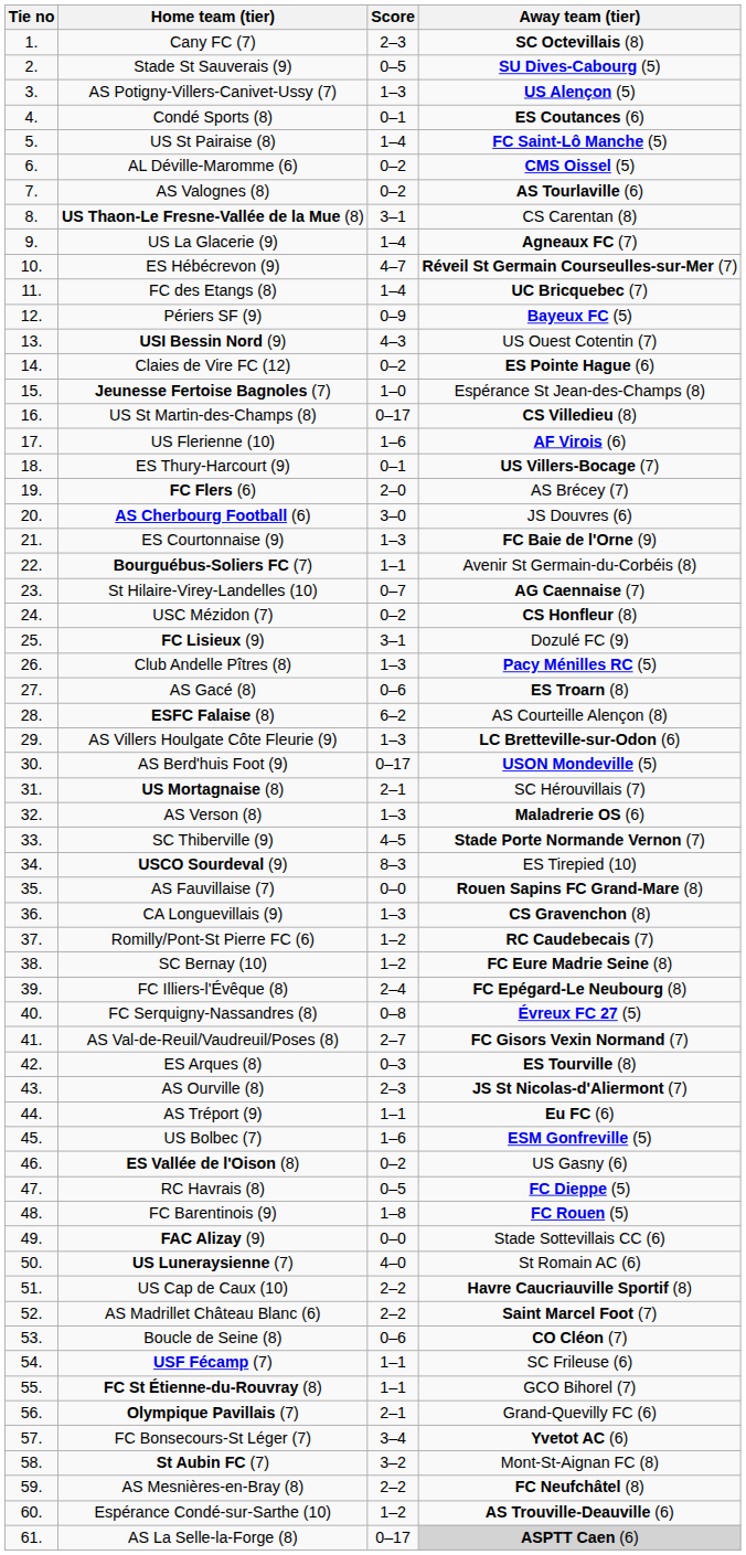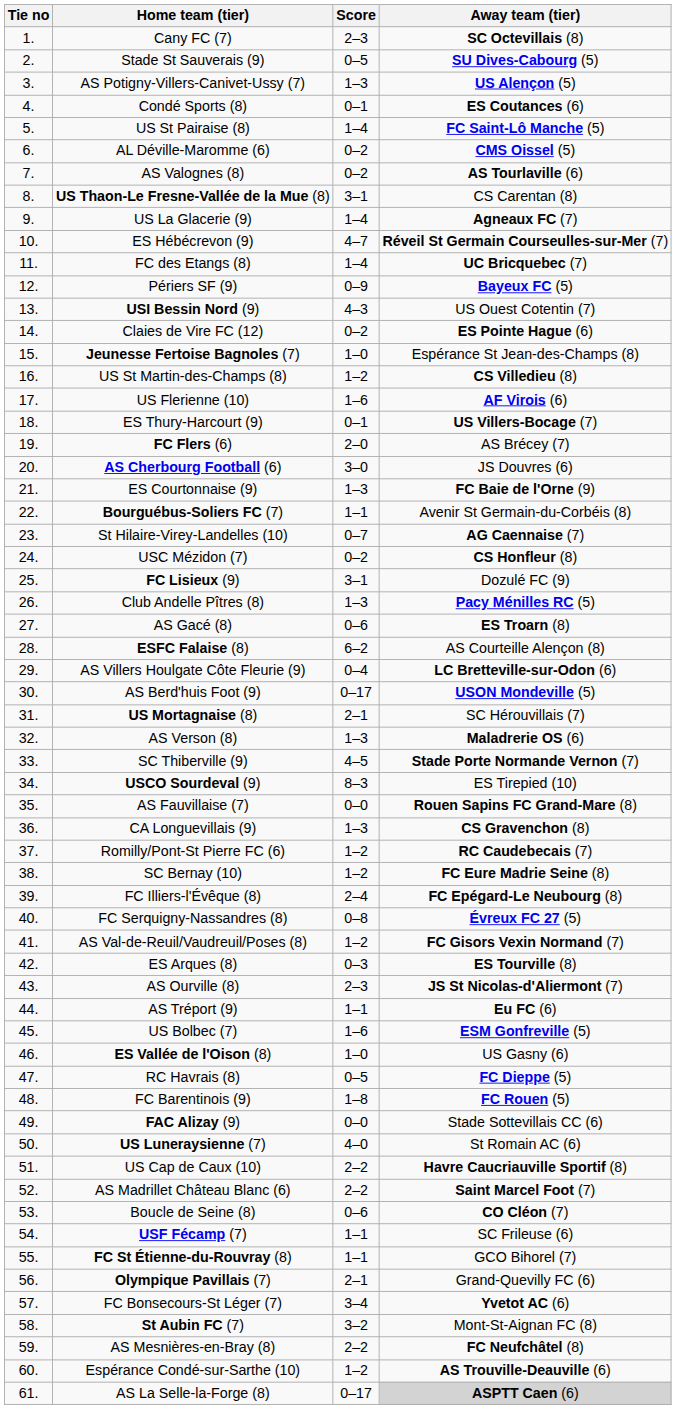 <table class="wikitable" style="text-align: center">
 <tr>
 <th>Tie no</th>
 <th>Home team (tier)</th>
 <th>Score</th>
 <th>Away team (tier)</th>
 </tr>
 <tr>
 <td>1.</td>
 <td>Cany FC (7)</td>
 <td>2–3</td>
 <td><strong>SC Octevillais</strong> (8)</td>
 </tr>
 <tr>
 <td>2.</td>
 <td>Stade St Sauverais (9)</td>
 <td>0–5</td>
 <td><strong><a href='#'>SU Dives-Cabourg</a></strong> (5)</td>
 </tr>
 <tr>
 <td>3.</td>
 <td>AS Potigny-Villers-Canivet-Ussy (7)</td>
 <td>1–3</td>
 <td><strong><a href='#'>US Alençon</a></strong> (5)</td>
 </tr>
 <tr>
 <td>4.</td>
 <td>Condé Sports (8)</td>
 <td>0–1</td>
 <td><strong>ES Coutances</strong> (6)</td>
 </tr>
 <tr>
 <td>5.</td>
 <td>US St Pairaise (8)</td>
 <td>1–4</td>
 <td><strong><a href='#'>FC Saint-Lô Manche</a></strong> (5)</td>
 </tr>
 <tr>
 <td>6.</td>
 <td>AL Déville-Maromme (6)</td>
 <td>0–2</td>
 <td><strong><a href='#'>CMS Oissel</a></strong> (5)</td>
 </tr>
 <tr>
 <td>7.</td>
 <td>AS Valognes (8)</td>
 <td>0–2</td>
 <td><strong>AS Tourlaville</strong> (6)</td>
 </tr>
 <tr>
 <td>8.</td>
 <td><strong>US Thaon-Le Fresne-Vallée de la Mue</strong> (8)</td>
 <td>3–1 </td>
 <td>CS Carentan (8)</td>
 </tr>
 <tr>
 <td>9.</td>
 <td>US La Glacerie (9)</td>
 <td>1–4</td>
 <td><strong>Agneaux FC</strong> (7)</td>
 </tr>
 <tr>
 <td>10.</td>
 <td>ES Hébécrevon (9)</td>
 <td>4–7</td>
 <td><strong>Réveil St Germain Courseulles-sur-Mer</strong> (7)</td>
 </tr>
 <tr>
 <td>11.</td>
 <td>FC des Etangs (8)</td>
 <td>1–4</td>
 <td><strong>UC Bricquebec</strong> (7)</td>
 </tr>
 <tr>
 <td>12.</td>
 <td>Périers SF (9)</td>
 <td>0–9</td>
 <td><strong><a href='#'>Bayeux FC</a></strong> (5)</td>
 </tr>
 <tr>
 <td>13.</td>
 <td><strong>USI Bessin Nord</strong> (9)</td>
 <td>4–3</td>
 <td>US Ouest Cotentin (7)</td>
 </tr>
 <tr>
 <td>14.</td>
 <td>Claies de Vire FC (12)</td>
 <td>0–2 </td>
 <td><strong>ES Pointe Hague</strong> (6)</td>
 </tr>
 <tr>
 <td>15.</td>
 <td><strong>Jeunesse Fertoise Bagnoles</strong> (7)</td>
 <td>1–0</td>
 <td>Espérance St Jean-des-Champs (8)</td>
 </tr>
 <tr>
 <td>16.</td>
 <td>US St Martin-des-Champs (8)</td>
-<td>0–17</td>
+<td>1–2 </td>
 <td><strong>CS Villedieu</strong> (8)</td>
 </tr>
 <tr>
 <td>17.</td>
 <td>US Flerienne (10)</td>
 <td>1–6</td>
 <td><strong><a href='#'>AF Virois</a></strong> (6)</td>
 </tr>
 <tr>
 <td>18.</td>
 <td>ES Thury-Harcourt (9)</td>
 <td>0–1</td>
 <td><strong>US Villers-Bocage</strong> (7)</td>
 </tr>
 <tr>
 <td>19.</td>
 <td><strong>FC Flers</strong> (6)</td>
 <td>2–0</td>
 <td>AS Brécey (7)</td>
 </tr>
 <tr>
 <td>20.</td>
 <td><strong><a href='#'>AS Cherbourg Football</a></strong> (6)</td>
 <td>3–0</td>
 <td>JS Douvres (6)</td>
 </tr>
 <tr>
 <td>21.</td>
 <td>ES Courtonnaise (9)</td>
 <td>1–3</td>
 <td><strong>FC Baie de l'Orne</strong> (9)</td>
 </tr>
 <tr>
 <td>22.</td>
 <td><strong>Bourguébus-Soliers FC</strong> (7)</td>
 <td>1–1 </td>
 <td>Avenir St Germain-du-Corbéis (8)</td>
 </tr>
 <tr>
 <td>23.</td>
 <td>St Hilaire-Virey-Landelles (10)</td>
 <td>0–7</td>
 <td><strong>AG Caennaise</strong> (7)</td>
 </tr>
 <tr>
 <td>24.</td>
 <td>USC Mézidon (7)</td>
 <td>0–2</td>
 <td><strong>CS Honfleur</strong> (8)</td>
 </tr>
 <tr>
 <td>25.</td>
 <td><strong>FC Lisieux</strong> (9)</td>
 <td>3–1</td>
 <td>Dozulé FC (9)</td>
 </tr>
 <tr>
 <td>26.</td>
 <td>Club Andelle Pîtres (8)</td>
 <td>1–3</td>
 <td><strong><a href='#'>Pacy Ménilles RC</a></strong> (5)</td>
 </tr>
 <tr>
 <td>27.</td>
 <td>AS Gacé (8)</td>
 <td>0–6</td>
 <td><strong>ES Troarn</strong> (8)</td>
 </tr>
 <tr>
 <td>28.</td>
 <td><strong>ESFC Falaise</strong> (8)</td>
 <td>6–2</td>
 <td>AS Courteille Alençon (8)</td>
 </tr>
 <tr>
 <td>29.</td>
 <td>AS Villers Houlgate Côte Fleurie (9)</td>
-<td>1–3</td>
+<td>0–4</td>
 <td><strong>LC Bretteville-sur-Odon</strong> (6)</td>
 </tr>
 <tr>
 <td>30.</td>
 <td>AS Berd'huis Foot (9)</td>
 <td>0–17</td>
 <td><strong><a href='#'>USON Mondeville</a></strong> (5)</td>
 </tr>
 <tr>
 <td>31.</td>
 <td><strong>US Mortagnaise</strong> (8)</td>
 <td>2–1</td>
 <td>SC Hérouvillais (7)</td>
 </tr>
 <tr>
 <td>32.</td>
 <td>AS Verson (8)</td>
 <td>1–3 </td>
 <td><strong>Maladrerie OS</strong> (6)</td>
 </tr>
 <tr>
 <td>33.</td>
 <td>SC Thiberville (9)</td>
 <td>4–5 </td>
 <td><strong>Stade Porte Normande Vernon</strong> (7)</td>
 </tr>
 <tr>
 <td>34.</td>
 <td><strong>USCO Sourdeval</strong> (9)</td>
 <td>8–3</td>
 <td>ES Tirepied (10)</td>
 </tr>
 <tr>
 <td>35.</td>
 <td>AS Fauvillaise (7)</td>
 <td>0–0 </td>
 <td><strong>Rouen Sapins FC Grand-Mare</strong> (8)</td>
 </tr>
 <tr>
 <td>36.</td>
 <td>CA Longuevillais (9)</td>
 <td>1–3</td>
 <td><strong>CS Gravenchon</strong> (8)</td>
 </tr>
 <tr>
 <td>37.</td>
 <td>Romilly/Pont-St Pierre FC (6)</td>
 <td>1–2</td>
 <td><strong>RC Caudebecais</strong> (7)</td>
 </tr>
 <tr>
 <td>38.</td>
 <td>SC Bernay (10)</td>
 <td>1–2</td>
 <td><strong>FC Eure Madrie Seine</strong> (8)</td>
 </tr>
 <tr>
 <td>39.</td>
 <td>FC Illiers-l'Évêque (8)</td>
 <td>2–4</td>
 <td><strong>FC Epégard-Le Neubourg</strong> (8)</td>
 </tr>
 <tr>
 <td>40.</td>
 <td>FC Serquigny-Nassandres (8)</td>
 <td>0–8</td>
 <td><strong><a href='#'>Évreux FC 27</a></strong> (5)</td>
 </tr>
 <tr>
 <td>41.</td>
 <td>AS Val-de-Reuil/Vaudreuil/Poses (8)</td>
-<td>2–7</td>
+<td>1–2</td>
 <td><strong>FC Gisors Vexin Normand</strong> (7)</td>
 </tr>
 <tr>
 <td>42.</td>
 <td>ES Arques (8)</td>
 <td>0–3</td>
 <td><strong>ES Tourville</strong> (8)</td>
 </tr>
 <tr>
 <td>43.</td>
 <td>AS Ourville (8)</td>
 <td>2–3 </td>
 <td><strong>JS St Nicolas-d'Aliermont</strong> (7)</td>
 </tr>
 <tr>
 <td>44.</td>
 <td>AS Tréport (9)</td>
 <td>1–1 </td>
 <td><strong>Eu FC</strong> (6)</td>
 </tr>
 <tr>
 <td>45.</td>
 <td>US Bolbec (7)</td>
 <td>1–6</td>
 <td><strong><a href='#'>ESM Gonfreville</a></strong> (5)</td>
 </tr>
 <tr>
 <td>46.</td>
 <td><strong>ES Vallée de l'Oison</strong> (8)</td>
-<td>0–2</td>
+<td>1–0 </td>
 <td>US Gasny (6)</td>
 </tr>
 <tr>
 <td>47.</td>
 <td>RC Havrais (8)</td>
 <td>0–5</td>
 <td><strong><a href='#'>FC Dieppe</a></strong> (5)</td>
 </tr>
 <tr>
 <td>48.</td>
 <td>FC Barentinois (9)</td>
 <td>1–8</td>
 <td><strong><a href='#'>FC Rouen</a></strong> (5)</td>
 </tr>
 <tr>
 <td>49.</td>
 <td><strong>FAC Alizay</strong> (9)</td>
 <td>0–0 </td>
 <td>Stade Sottevillais CC (6)</td>
 </tr>
 <tr>
 <td>50.</td>
 <td><strong>US Luneraysienne</strong> (7)</td>
 <td>4–0</td>
 <td>St Romain AC (6)</td>
 </tr>
 <tr>
 <td>51.</td>
 <td>US Cap de Caux (10)</td>
 <td>2–2 </td>
 <td><strong>Havre Caucriauville Sportif</strong> (8)</td>
 </tr>
 <tr>
 <td>52.</td>
 <td>AS Madrillet Château Blanc (6)</td>
 <td>2–2 </td>
 <td><strong>Saint Marcel Foot</strong> (7)</td>
 </tr>
 <tr>
 <td>53.</td>
 <td>Boucle de Seine (8)</td>
 <td>0–6</td>
 <td><strong>CO Cléon</strong> (7)</td>
 </tr>
 <tr>
 <td>54.</td>
 <td><strong><a href='#'>USF Fécamp</a></strong> (7)</td>
 <td>1–1 </td>
 <td>SC Frileuse (6)</td>
 </tr>
 <tr>
 <td>55.</td>
 <td><strong>FC St Étienne-du-Rouvray</strong> (8)</td>
 <td>1–1 </td>
 <td>GCO Bihorel (7)</td>
 </tr>
 <tr>
 <td>56.</td>
 <td><strong>Olympique Pavillais</strong> (7)</td>
 <td>2–1</td>
 <td>Grand-Quevilly FC (6)</td>
 </tr>
 <tr>
 <td>57.</td>
 <td>FC Bonsecours-St Léger (7)</td>
 <td>3–4</td>
 <td><strong>Yvetot AC</strong> (6)</td>
 </tr>
 <tr>
 <td>58.</td>
 <td><strong>St Aubin FC</strong> (7)</td>
 <td>3–2</td>
 <td>Mont-St-Aignan FC (8)</td>
 </tr>
 <tr>
 <td>59.</td>
 <td>AS Mesnières-en-Bray (8)</td>
 <td>2–2 </td>
 <td><strong>FC Neufchâtel</strong> (8)</td>
 </tr>
 <tr>
 <td>60.</td>
 <td>Espérance Condé-sur-Sarthe (10)</td>
 <td>1–2</td>
 <td><strong>AS Trouville-Deauville</strong> (6)</td>
 </tr>
 <tr>
 <td>61.</td>
 <td>AS La Selle-la-Forge (8)</td>
 <td>0–17</td>
 <td style="background: lightgrey;"><strong>ASPTT Caen</strong> (6)</td>
 </tr>
 </table>
